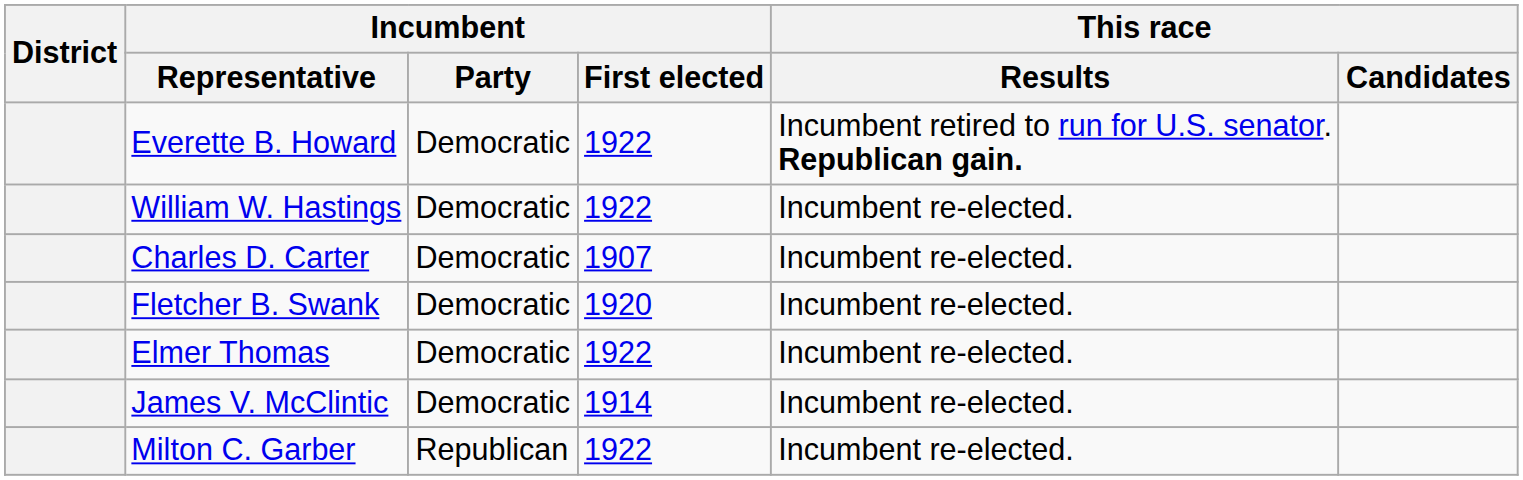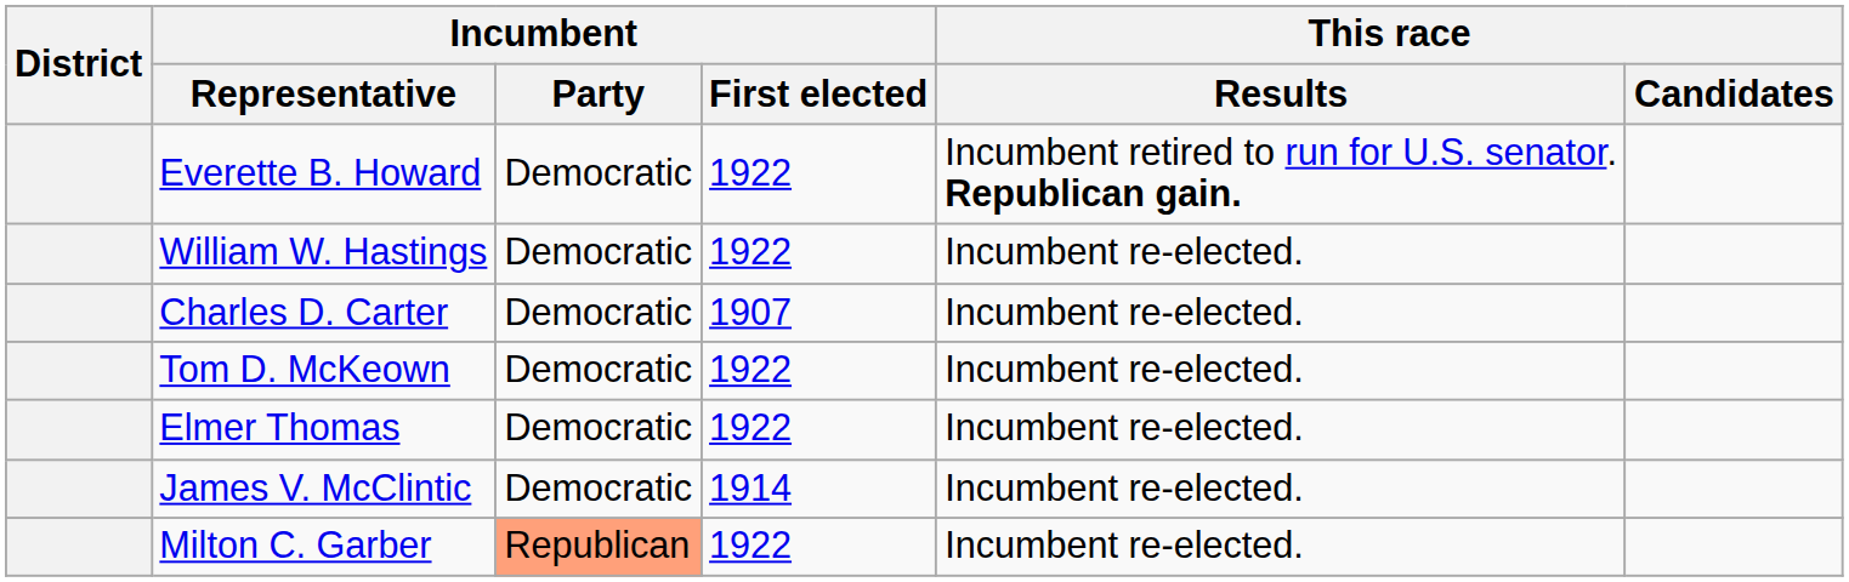 <table class=wikitable>
 <tr>
 <th rowspan=2>District</th>
 <th colspan=3>Incumbent</th>
 <th colspan=2>This race</th>
 </tr>
 <tr>
 <th>Representative</th>
 <th>Party</th>
 <th>First elected</th>
 <th>Results</th>
 <th>Candidates</th>
 </tr>
 <tr>
 <th></th>
 <td><a href='#'>Everette B. Howard</a></td>
 <td>Democratic</td>
 <td><a href='#'>1922</a></td>
 <td>Incumbent retired to <a href='#'>run for U.S. senator</a>.<br><strong>Republican gain.</strong></td>
 <td nowrap></td>
 </tr>
 <tr>
 <th></th>
 <td><a href='#'>William W. Hastings</a></td>
 <td>Democratic</td>
 <td><a href='#'>1922</a></td>
 <td>Incumbent re-elected.</td>
 <td nowrap></td>
 </tr>
 <tr>
 <th></th>
 <td><a href='#'>Charles D. Carter</a></td>
 <td>Democratic</td>
 <td><a href='#'>1907 </a></td>
 <td>Incumbent re-elected.</td>
 <td nowrap></td>
 </tr>
 <tr>
 <th></th>
-<td><a href='#'>Fletcher B. Swank</a></td>
+<td><a href='#'>Tom D. McKeown</a></td>
 <td>Democratic</td>
-<td><a href='#'>1920</a></td>
+<td><a href='#'>1922</a></td>
 <td>Incumbent re-elected.</td>
 <td nowrap></td>
 </tr>
 <tr>
 <th></th>
 <td><a href='#'>Elmer Thomas</a></td>
 <td>Democratic</td>
 <td><a href='#'>1922</a></td>
 <td>Incumbent re-elected.</td>
 <td nowrap></td>
 </tr>
 <tr>
 <th></th>
 <td><a href='#'>James V. McClintic</a></td>
 <td>Democratic</td>
 <td><a href='#'>1914</a></td>
 <td>Incumbent re-elected.</td>
 <td nowrap></td>
 </tr>
 <tr>
 <th></th>
 <td><a href='#'>Milton C. Garber</a></td>
-<td>Republican</td>
+<td style="background: lightsalmon;">Republican</td>
 <td><a href='#'>1922</a></td>
 <td>Incumbent re-elected.</td>
 <td nowrap></td>
 </tr>
 </table>
